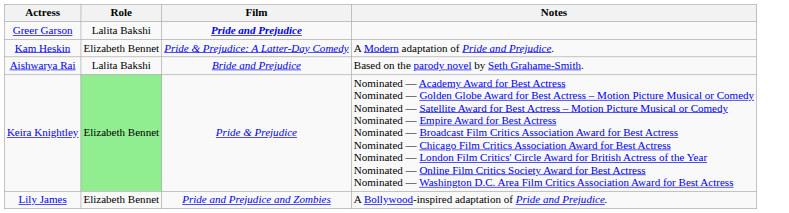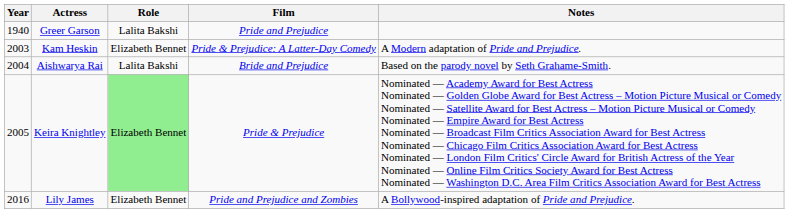 <table class="wikitable">
 <tr>
+<th scope="col">Year</th>
 <th scope="col">Actress</th>
 <th scope="col">Role</th>
 <th scope="col">Film</th>
 <th scope="col">Notes</th>
 </tr>
 <tr align="center">
+<td>1940</td>
 <td><a href='#'>Greer Garson</a></td>
 <td>Lalita Bakshi</td>
-<td><strong><em><a href='#'>Pride and Prejudice</a></em></strong></td>
+<td><em><a href='#'>Pride and Prejudice</a></em></td>
 <td></td>
 </tr>
 <tr align="center">
+<td>2003</td>
 <td><a href='#'>Kam Heskin</a></td>
 <td>Elizabeth Bennet</td>
 <td><em><a href='#'>Pride & Prejudice: A Latter-Day Comedy</a></em></td>
 <td align="left">A <a href='#'>Modern</a> adaptation of <em><a href='#'>Pride and Prejudice</a>.</em></td>
 </tr>
 <tr align="center">
+<td>2004</td>
 <td><a href='#'>Aishwarya Rai</a></td>
 <td>Lalita Bakshi</td>
 <td><em><a href='#'>Bride and Prejudice</a></em></td>
 <td align="left">Based on the <a href='#'>parody novel</a> by <a href='#'>Seth Grahame-Smith</a>.</td>
 </tr>
 <tr align="center">
+<td>2005</td>
 <td><a href='#'>Keira Knightley</a></td>
 <td style="background: lightgreen;">Elizabeth Bennet</td>
 <td><em><a href='#'>Pride & Prejudice</a></em></td>
 <td align="left">Nominated — <a href='#'>Academy Award for Best Actress</a><br> Nominated — <a href='#'>Golden Globe Award for Best Actress – Motion Picture Musical or Comedy</a><br>Nominated — <a href='#'>Satellite Award for Best Actress – Motion Picture Musical or Comedy</a><br>Nominated — <a href='#'>Empire Award for Best Actress</a><br>Nominated — <a href='#'>Broadcast Film Critics Association Award for Best Actress</a><br>Nominated — <a href='#'>Chicago Film Critics Association Award for Best Actress</a><br>Nominated — <a href='#'> London Film Critics' Circle Award for British Actress of the Year</a><br>Nominated — <a href='#'>Online Film Critics Society Award for Best Actress</a><br>Nominated — <a href='#'>Washington D.C. Area Film Critics Association Award for Best Actress</a></td>
 </tr>
 <tr align="center">
+<td>2016</td>
 <td><a href='#'>Lily James</a></td>
 <td>Elizabeth Bennet</td>
 <td><em><a href='#'>Pride and Prejudice and Zombies</a></em></td>
 <td align="left">A <a href='#'>Bollywood</a>-inspired adaptation of <em><a href='#'>Pride and Prejudice</a>.</em></td>
 </tr>
 </table>
